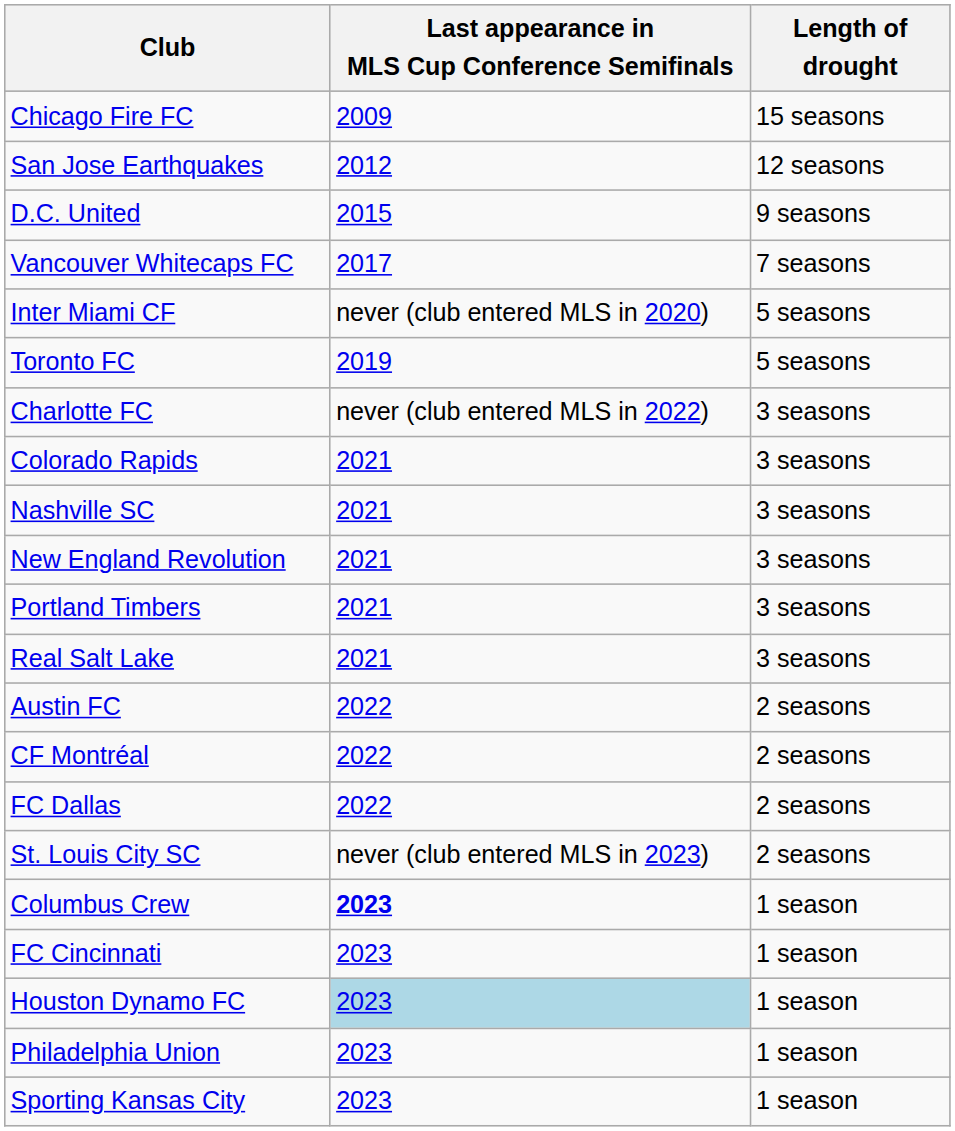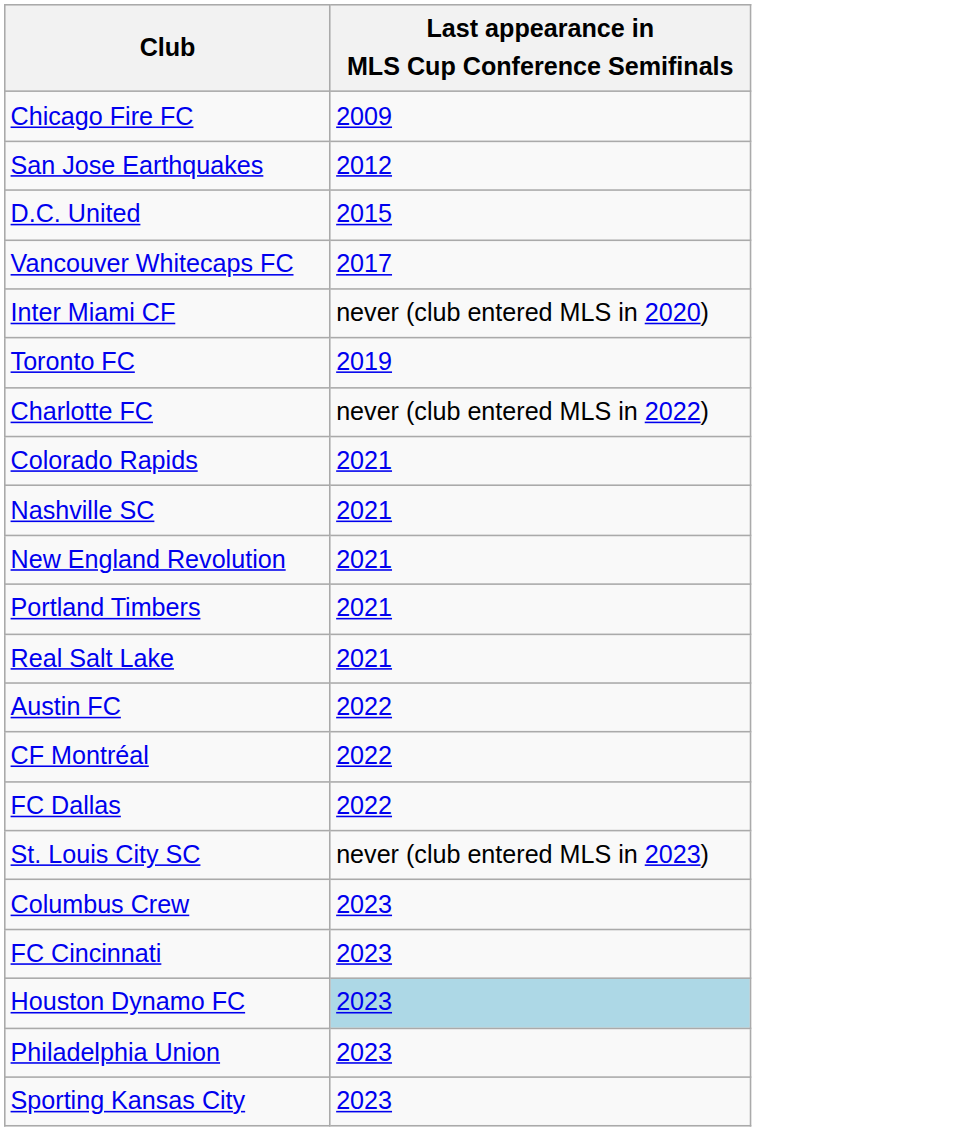 <table class="wikitable sortable" style="font-size:1.00em; line-height:1.5em;">
 <tr>
 <th width="200pt">Club</th>
 <th width="260pt">Last appearance in<br> MLS Cup Conference Semifinals</th>
-<th width="120pt">Length of drought</th>
 </tr>
 <tr>
 <td align="left"><a href='#'>Chicago Fire FC</a></td>
 <td><a href='#'>2009</a></td>
-<td>15 seasons</td>
 </tr>
 <tr>
 <td align="left"><a href='#'>San Jose Earthquakes</a></td>
 <td><a href='#'>2012</a></td>
-<td>12 seasons</td>
 </tr>
 <tr>
 <td align="left"><a href='#'>D.C. United</a></td>
 <td><a href='#'>2015</a></td>
-<td>9 seasons</td>
 </tr>
 <tr>
 <td align="left"><a href='#'>Vancouver Whitecaps FC</a></td>
 <td><a href='#'>2017</a></td>
-<td>7 seasons</td>
 </tr>
 <tr>
 <td align="left"><a href='#'>Inter Miami CF</a></td>
 <td>never (club entered MLS in <a href='#'>2020</a>)</td>
-<td>5 seasons</td>
 </tr>
 <tr>
 <td align="left"><a href='#'>Toronto FC</a></td>
 <td><a href='#'>2019</a></td>
-<td>5 seasons</td>
 </tr>
 <tr>
 <td align="left"><a href='#'>Charlotte FC</a></td>
 <td>never (club entered MLS in <a href='#'>2022</a>)</td>
-<td>3 seasons</td>
 </tr>
 <tr>
 <td align="left"><a href='#'>Colorado Rapids</a></td>
 <td><a href='#'>2021</a></td>
-<td>3 seasons</td>
 </tr>
 <tr>
 <td align="left"><a href='#'>Nashville SC</a></td>
 <td><a href='#'>2021</a></td>
-<td>3 seasons</td>
 </tr>
 <tr>
 <td align="left"><a href='#'>New England Revolution</a></td>
 <td><a href='#'>2021</a></td>
-<td>3 seasons</td>
 </tr>
 <tr>
 <td align="left"><a href='#'>Portland Timbers</a></td>
 <td><a href='#'>2021</a></td>
-<td>3 seasons</td>
 </tr>
 <tr>
 <td align="left"><a href='#'>Real Salt Lake</a></td>
 <td><a href='#'>2021</a></td>
-<td>3 seasons</td>
 </tr>
 <tr>
 <td align="left"><a href='#'>Austin FC</a></td>
 <td><a href='#'>2022</a></td>
-<td>2 seasons</td>
 </tr>
 <tr>
 <td align="left"><a href='#'>CF Montréal</a></td>
 <td><a href='#'>2022</a></td>
-<td>2 seasons</td>
 </tr>
 <tr>
 <td align="left"><a href='#'>FC Dallas</a></td>
 <td><a href='#'>2022</a></td>
-<td>2 seasons</td>
 </tr>
 <tr>
 <td align="left"><a href='#'>St. Louis City SC</a></td>
 <td>never (club entered MLS in <a href='#'>2023</a>)</td>
-<td>2 seasons</td>
 </tr>
 <tr>
 <td align="left"><a href='#'>Columbus Crew</a></td>
-<td><strong><a href='#'>2023</a></strong></td>
-<td>1 season</td>
+<td><a href='#'>2023</a></td>
 </tr>
 <tr>
 <td align="left"><a href='#'>FC Cincinnati</a></td>
 <td><a href='#'>2023</a></td>
-<td>1 season</td>
 </tr>
 <tr>
 <td align="left"><a href='#'>Houston Dynamo FC</a></td>
 <td style="background: lightblue;"><a href='#'>2023</a></td>
-<td>1 season</td>
 </tr>
 <tr>
 <td align="left"><a href='#'>Philadelphia Union</a></td>
 <td><a href='#'>2023</a></td>
-<td>1 season</td>
 </tr>
 <tr>
 <td align="left"><a href='#'>Sporting Kansas City</a></td>
 <td><a href='#'>2023</a></td>
-<td>1 season<br></td>
 </tr>
 </table>
